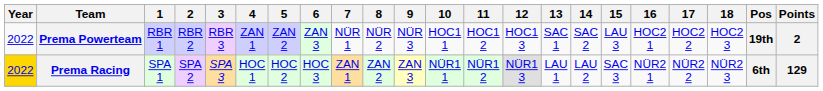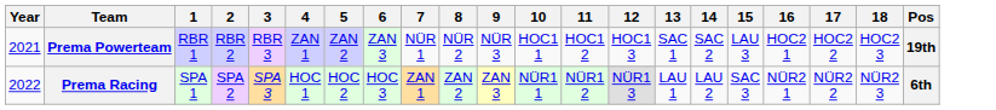 <table class="wikitable" style="text-align:center; font-size:85%">
 <tr>
 <th>Year</th>
 <th>Team</th>
 <th>1</th>
 <th>2</th>
 <th>3</th>
 <th>4</th>
 <th>5</th>
 <th>6</th>
 <th>7</th>
 <th>8</th>
 <th>9</th>
 <th>10</th>
 <th>11</th>
 <th>12</th>
 <th>13</th>
 <th>14</th>
 <th>15</th>
 <th>16</th>
 <th>17</th>
 <th>18</th>
 <th>Pos</th>
-<th>Points</th>
 </tr>
 <tr>
-<td><a href='#'>2022</a></td>
+<td><a href='#'>2021</a></td>
 <th nowrap><a href='#'>Prema Powerteam</a></th>
 <td style="background:#CFCFFF;"><a href='#'>RBR<br>1</a><br></td>
 <td style="background:#CFCFFF;"><a href='#'>RBR<br>2</a><br></td>
 <td style="background:#EFCFFF;"><a href='#'>RBR<br>3</a><br></td>
 <td style="background:#CFCFFF;"><a href='#'>ZAN<br>1</a><br></td>
 <td style="background:#CFCFFF;"><a href='#'>ZAN<br>2</a><br></td>
 <td style="background:#DFFFDF;"><a href='#'>ZAN<br>3</a><br></td>
 <td style="background:#;"><a href='#'>NÜR<br>1</a></td>
 <td style="background:#;"><a href='#'>NÜR<br>2</a></td>
 <td style="background:#;"><a href='#'>NÜR<br>3</a></td>
 <td style="background:#;"><a href='#'>HOC1<br>1</a></td>
 <td style="background:#;"><a href='#'>HOC1<br>2</a></td>
 <td style="background:#;"><a href='#'>HOC1<br>3</a></td>
 <td style="background:#;"><a href='#'>SAC<br>1</a></td>
 <td style="background:#;"><a href='#'>SAC<br>2</a></td>
 <td style="background:#;"><a href='#'>LAU<br>3</a></td>
 <td style="background:#;"><a href='#'>HOC2<br>1</a></td>
 <td style="background:#;"><a href='#'>HOC2<br>2</a></td>
 <td style="background:#;"><a href='#'>HOC2<br>3</a></td>
 <th style="background:#;">19th</th>
-<th style="background:#;">2</th>
 </tr>
 <tr>
-<td style="background: gold;"><a href='#'>2022</a></td>
+<td><a href='#'>2022</a></td>
 <th nowrap><a href='#'>Prema Racing</a></th>
 <td style="background:#DFFFDF;"><a href='#'>SPA<br>1</a><br></td>
 <td style="background:#EFCFFF;"><a href='#'>SPA<br>2</a><br></td>
 <td style="background:#FFDF9F;"><em><a href='#'>SPA<br>3</a></em><br></td>
 <td style="background:#DFFFDF;"><a href='#'>HOC<br>1</a><br></td>
 <td style="background:#DFFFDF;"><a href='#'>HOC<br>2</a><br></td>
 <td style="background:#DFFFDF;"><a href='#'>HOC<br>3</a><br></td>
 <td style="background:#FFDF9F;"><a href='#'>ZAN<br>1</a><br></td>
 <td style="background:#DFFFDF;"><a href='#'>ZAN<br>2</a><br></td>
 <td style="background:#FFFFBF;"><a href='#'>ZAN<br>3</a><br></td>
 <td style="background:#DFFFDF;"><a href='#'>NÜR1<br>1</a><br></td>
 <td style="background:#DFFFDF;"><a href='#'>NÜR1<br>2</a><br></td>
 <td style="background:#DFDFDF;"><a href='#'>NÜR1<br>3</a><br></td>
 <td style="background:#;"><a href='#'>LAU<br>1</a></td>
 <td style="background:#;"><a href='#'>LAU<br>2</a></td>
 <td style="background:#;"><a href='#'>SAC<br>3</a></td>
 <td style="background:#;"><a href='#'>NÜR2<br>1</a></td>
 <td style="background:#;"><a href='#'>NÜR2<br>2</a></td>
 <td style="background:#;"><a href='#'>NÜR2<br>3</a></td>
 <th>6th</th>
-<th>129</th>
 </tr>
 </table>
